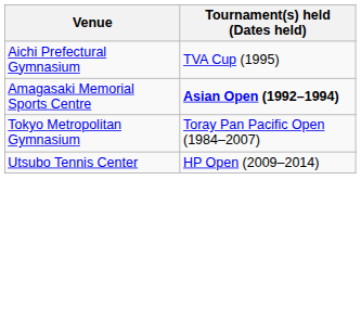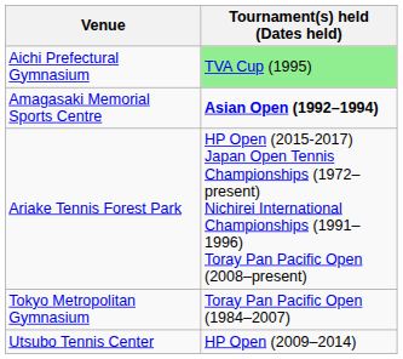 <table class=wikitable>
 <tr>
 <th width=200>Venue</th>
 <th width=200>Tournament(s) held<br>(Dates held)</th>
 </tr>
 <tr>
 <td><a href='#'>Aichi Prefectural Gymnasium</a></td>
-<td><a href='#'>TVA Cup</a> (1995)</td>
+<td style="background: lightgreen;"><a href='#'>TVA Cup</a> (1995)</td>
 </tr>
 <tr>
 <td><a href='#'>Amagasaki Memorial Sports Centre</a></td>
 <td><strong><a href='#'>Asian Open</a> (1992–1994)</strong></td>
+</tr>
+<tr>
+<td><a href='#'>Ariake Tennis Forest Park</a></td>
+<td><a href='#'>HP Open</a> (2015-2017)<br><a href='#'>Japan Open Tennis Championships</a> (1972–present)<br><a href='#'>Nichirei International Championships</a> (1991–1996)<br><a href='#'>Toray Pan Pacific Open</a> (2008–present)</td>
 </tr>
 <tr>
 <td><a href='#'>Tokyo Metropolitan Gymnasium</a></td>
 <td><a href='#'>Toray Pan Pacific Open</a> (1984–2007)</td>
 </tr>
 <tr>
 <td><a href='#'>Utsubo Tennis Center</a></td>
 <td><a href='#'>HP Open</a> (2009–2014)</td>
 </tr>
 </table>
